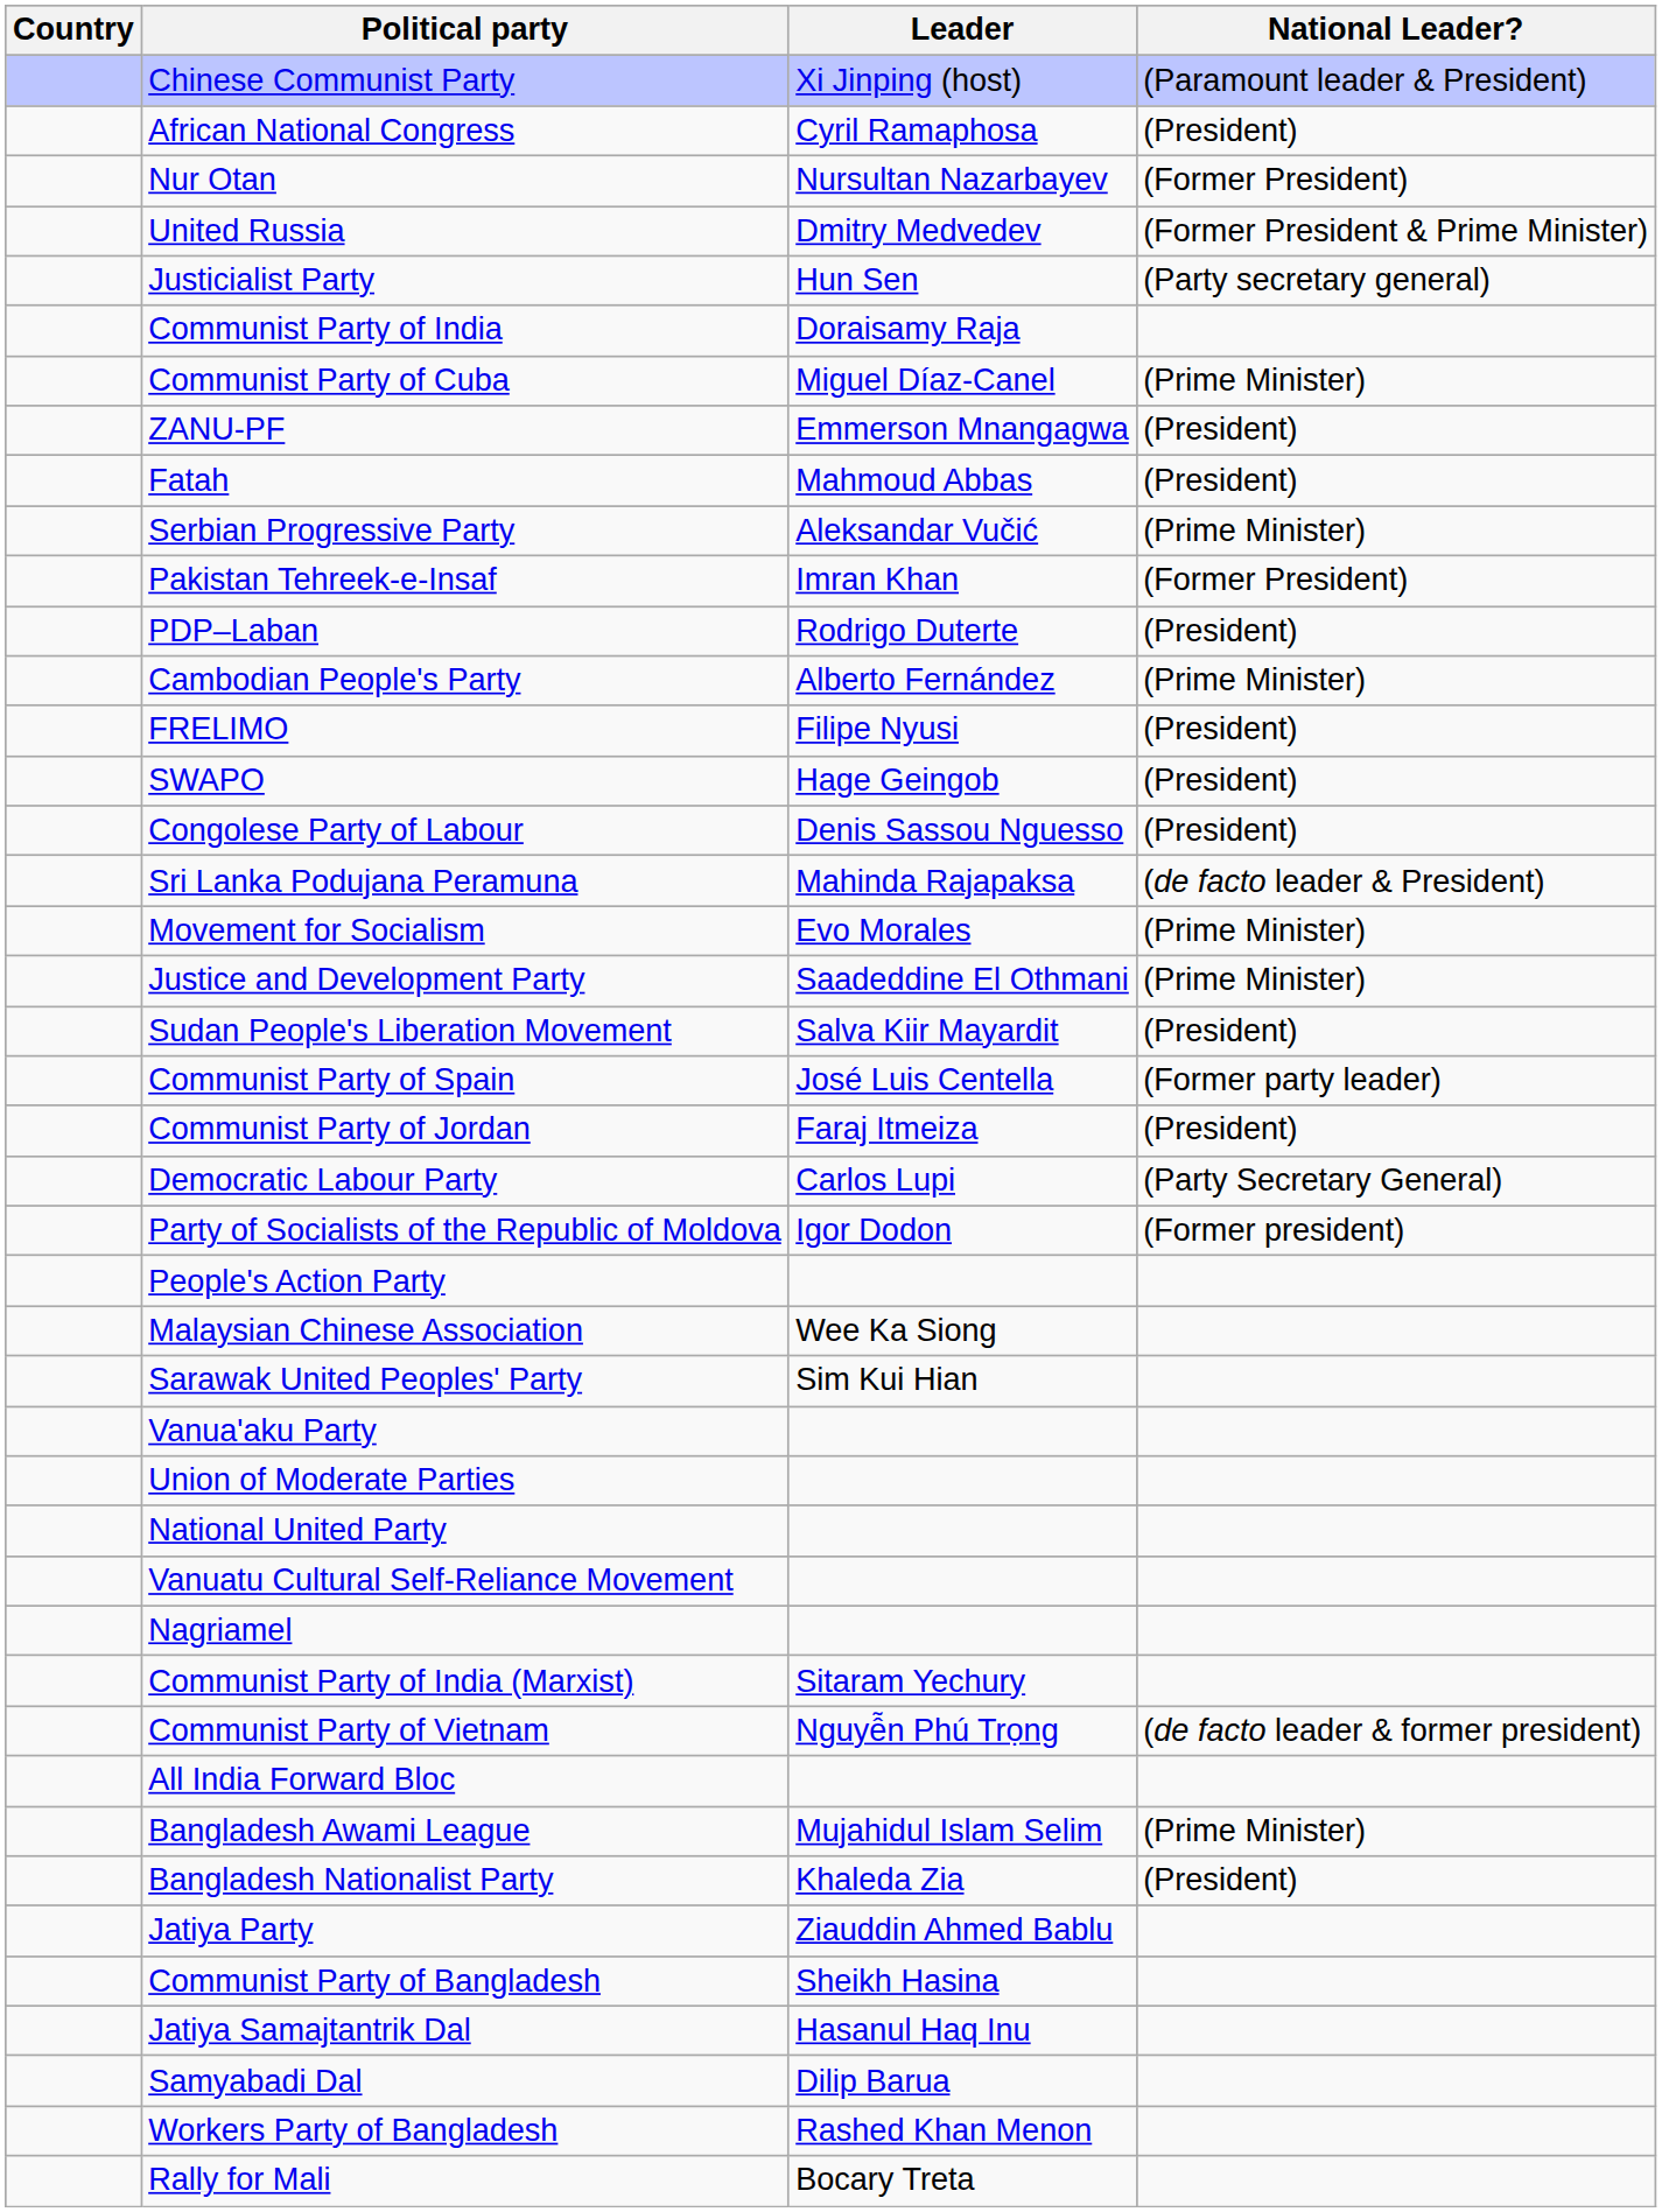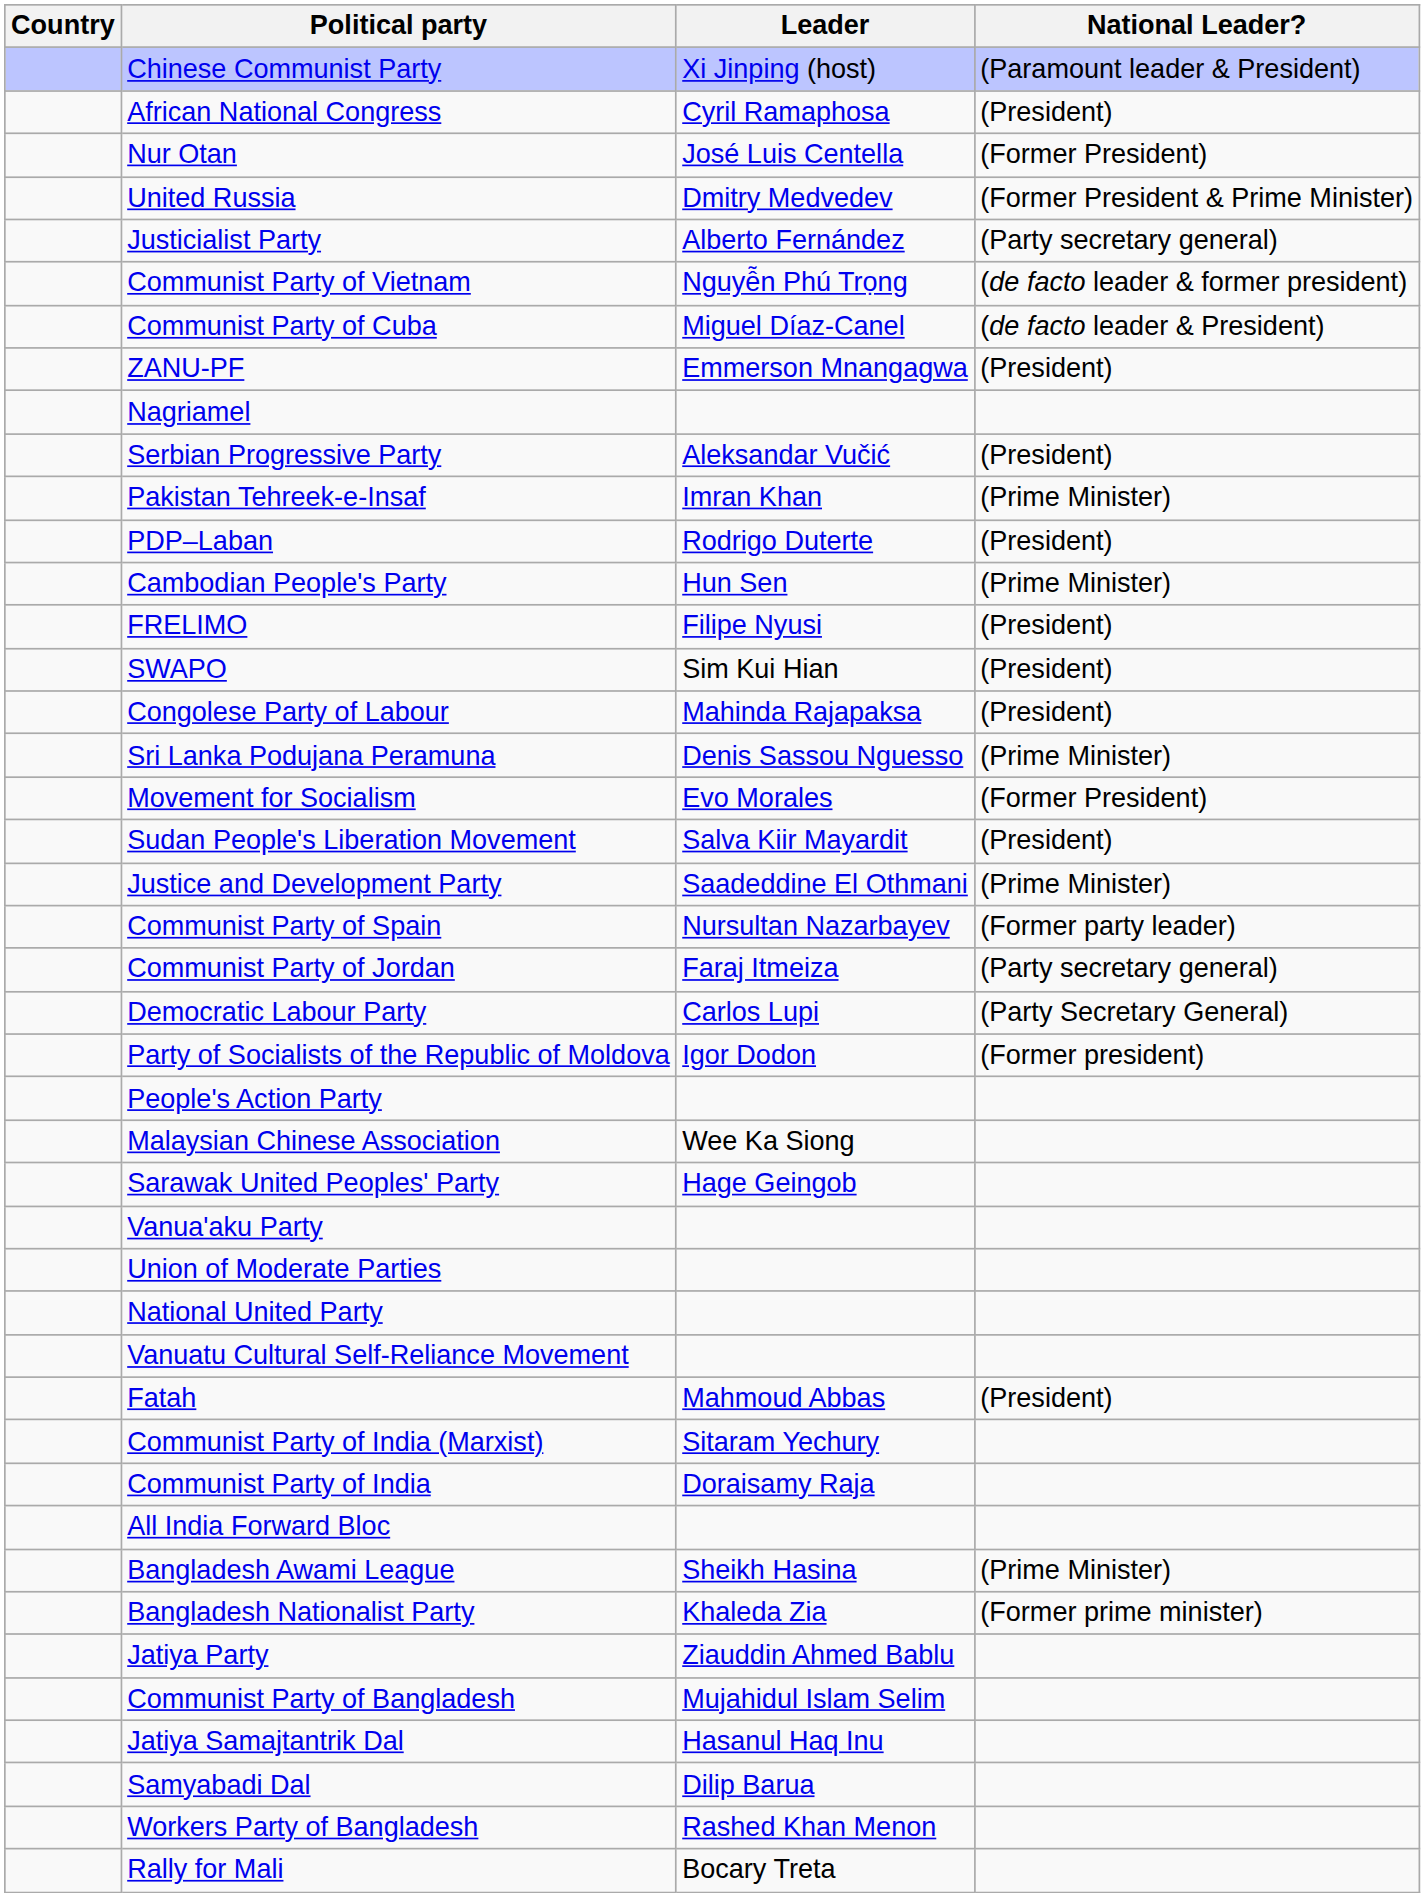 <table class="wikitable sortable">
 <tr>
 <th>Country</th>
 <th>Political party</th>
 <th>Leader</th>
 <th>National Leader?</th>
 </tr>
 <tr style="background:#bcc5ff;">
 <td></td>
 <td><a href='#'>Chinese Communist Party</a></td>
 <td><a href='#'>Xi Jinping</a> (host)</td>
 <td> (Paramount leader & President)</td>
 </tr>
 <tr>
 <td></td>
 <td><a href='#'>African National Congress</a></td>
 <td><a href='#'>Cyril Ramaphosa</a></td>
 <td> (President)</td>
 </tr>
 <tr>
 <td></td>
 <td><a href='#'>Nur Otan</a></td>
-<td><a href='#'>Nursultan Nazarbayev</a></td>
+<td><a href='#'>José Luis Centella</a></td>
 <td>(Former President)</td>
 </tr>
 <tr>
 <td></td>
 <td><a href='#'>United Russia</a></td>
 <td><a href='#'>Dmitry Medvedev</a></td>
 <td>(Former President & Prime Minister)</td>
 </tr>
 <tr>
 <td></td>
 <td><a href='#'>Justicialist Party</a></td>
-<td><a href='#'>Hun Sen</a></td>
+<td><a href='#'>Alberto Fernández</a></td>
 <td> (Party secretary general)</td>
 </tr>
 <tr>
 <td></td>
-<td><a href='#'>Communist Party of India</a></td>
-<td><a href='#'>Doraisamy Raja</a></td>
-<td></td>
+<td><a href='#'>Communist Party of Vietnam</a></td>
+<td><a href='#'>Nguyễn Phú Trọng</a></td>
+<td> (<em>de facto</em> leader & former president)</td>
 </tr>
 <tr>
 <td></td>
 <td><a href='#'>Communist Party of Cuba</a></td>
 <td><a href='#'>Miguel Díaz-Canel</a></td>
-<td> (Prime Minister)</td>
+<td> (<em>de facto</em> leader & President)</td>
 </tr>
 <tr>
 <td></td>
 <td><a href='#'>ZANU-PF</a></td>
 <td><a href='#'>Emmerson Mnangagwa</a></td>
 <td> (President)</td>
 </tr>
 <tr>
 <td></td>
-<td><a href='#'>Fatah</a></td>
-<td><a href='#'>Mahmoud Abbas</a></td>
-<td> (President)</td>
+<td><a href='#'>Nagriamel</a></td>
+<td></td>
+<td></td>
 </tr>
 <tr>
 <td></td>
 <td><a href='#'>Serbian Progressive Party</a></td>
 <td><a href='#'>Aleksandar Vučić</a></td>
-<td> (Prime Minister)</td>
+<td> (President)</td>
 </tr>
 <tr>
 <td></td>
 <td><a href='#'>Pakistan Tehreek-e-Insaf</a></td>
 <td><a href='#'>Imran Khan</a></td>
-<td>(Former President)</td>
+<td> (Prime Minister)</td>
 </tr>
 <tr>
 <td></td>
 <td><a href='#'>PDP–Laban</a></td>
 <td><a href='#'>Rodrigo Duterte</a></td>
 <td> (President)</td>
 </tr>
 <tr>
 <td></td>
 <td><a href='#'>Cambodian People's Party</a></td>
-<td><a href='#'>Alberto Fernández</a></td>
+<td><a href='#'>Hun Sen</a></td>
 <td> (Prime Minister)</td>
 </tr>
 <tr>
 <td></td>
 <td><a href='#'>FRELIMO</a></td>
 <td><a href='#'>Filipe Nyusi</a></td>
 <td> (President)</td>
 </tr>
 <tr>
 <td></td>
 <td><a href='#'>SWAPO</a></td>
-<td><a href='#'>Hage Geingob</a></td>
+<td>Sim Kui Hian</td>
 <td> (President)</td>
 </tr>
 <tr>
 <td></td>
 <td><a href='#'>Congolese Party of Labour</a></td>
-<td><a href='#'>Denis Sassou Nguesso</a></td>
+<td><a href='#'>Mahinda Rajapaksa</a></td>
 <td> (President)</td>
 </tr>
 <tr>
 <td></td>
 <td><a href='#'>Sri Lanka Podujana Peramuna</a></td>
-<td><a href='#'>Mahinda Rajapaksa</a></td>
-<td> (<em>de facto</em> leader & President)</td>
+<td><a href='#'>Denis Sassou Nguesso</a></td>
+<td> (Prime Minister)</td>
 </tr>
 <tr>
 <td></td>
 <td><a href='#'>Movement for Socialism</a></td>
 <td><a href='#'>Evo Morales</a></td>
-<td> (Prime Minister)</td>
+<td>(Former President)</td>
+</tr>
+<tr>
+<td></td>
+<td><a href='#'>Sudan People's Liberation Movement</a></td>
+<td><a href='#'>Salva Kiir Mayardit</a></td>
+<td> (President)</td>
 </tr>
 <tr>
 <td></td>
 <td><a href='#'>Justice and Development Party</a></td>
 <td><a href='#'>Saadeddine El Othmani</a></td>
 <td> (Prime Minister)</td>
 </tr>
 <tr>
 <td></td>
-<td><a href='#'>Sudan People's Liberation Movement</a></td>
-<td><a href='#'>Salva Kiir Mayardit</a></td>
-<td> (President)</td>
-</tr>
-<tr>
-<td></td>
 <td><a href='#'>Communist Party of Spain</a></td>
-<td><a href='#'>José Luis Centella</a></td>
+<td><a href='#'>Nursultan Nazarbayev</a></td>
 <td> (Former party leader)</td>
 </tr>
 <tr>
 <td></td>
 <td><a href='#'>Communist Party of Jordan</a></td>
 <td><a href='#'>Faraj Itmeiza</a></td>
-<td> (President)</td>
+<td> (Party secretary general)</td>
 </tr>
 <tr>
 <td></td>
 <td><a href='#'>Democratic Labour Party</a></td>
 <td><a href='#'>Carlos Lupi</a></td>
 <td> (Party Secretary General)</td>
 </tr>
 <tr>
 <td></td>
 <td><a href='#'>Party of Socialists of the Republic of Moldova</a></td>
 <td><a href='#'>Igor Dodon</a></td>
 <td>(Former president)</td>
 </tr>
 <tr>
 <td></td>
 <td><a href='#'>People's Action Party</a></td>
 <td></td>
 <td></td>
 </tr>
 <tr>
 <td></td>
 <td><a href='#'>Malaysian Chinese Association</a></td>
 <td>Wee Ka Siong</td>
 <td></td>
 </tr>
 <tr>
 <td></td>
 <td><a href='#'>Sarawak United Peoples' Party</a></td>
-<td>Sim Kui Hian</td>
+<td><a href='#'>Hage Geingob</a></td>
 <td></td>
 </tr>
 <tr>
 <td></td>
 <td><a href='#'>Vanua'aku Party</a></td>
 <td></td>
 <td></td>
 </tr>
 <tr>
 <td></td>
 <td><a href='#'>Union of Moderate Parties</a></td>
 <td></td>
 <td></td>
 </tr>
 <tr>
 <td></td>
 <td><a href='#'>National United Party</a></td>
 <td></td>
 <td></td>
 </tr>
 <tr>
 <td></td>
 <td><a href='#'>Vanuatu Cultural Self-Reliance Movement</a></td>
 <td></td>
 <td></td>
 </tr>
 <tr>
 <td></td>
-<td><a href='#'>Nagriamel</a></td>
-<td></td>
-<td></td>
+<td><a href='#'>Fatah</a></td>
+<td><a href='#'>Mahmoud Abbas</a></td>
+<td> (President)</td>
 </tr>
 <tr>
 <td></td>
 <td><a href='#'>Communist Party of India (Marxist)</a></td>
 <td><a href='#'>Sitaram Yechury</a></td>
 <td></td>
 </tr>
 <tr>
 <td></td>
-<td><a href='#'>Communist Party of Vietnam</a></td>
-<td><a href='#'>Nguyễn Phú Trọng</a></td>
-<td> (<em>de facto</em> leader & former president)</td>
+<td><a href='#'>Communist Party of India</a></td>
+<td><a href='#'>Doraisamy Raja</a></td>
+<td></td>
 </tr>
 <tr>
 <td></td>
 <td><a href='#'>All India Forward Bloc</a></td>
 <td></td>
 <td></td>
 </tr>
 <tr>
 <td></td>
 <td><a href='#'>Bangladesh Awami League</a></td>
-<td><a href='#'>Mujahidul Islam Selim</a></td>
+<td><a href='#'>Sheikh Hasina</a></td>
 <td> (Prime Minister)</td>
 </tr>
 <tr>
 <td></td>
 <td><a href='#'>Bangladesh Nationalist Party</a></td>
 <td><a href='#'>Khaleda Zia</a></td>
-<td> (President)</td>
+<td> (Former prime minister)</td>
 </tr>
 <tr>
 <td></td>
 <td><a href='#'>Jatiya Party</a></td>
 <td><a href='#'>Ziauddin Ahmed Bablu</a></td>
 <td></td>
 </tr>
 <tr>
 <td></td>
 <td><a href='#'>Communist Party of Bangladesh</a></td>
-<td><a href='#'>Sheikh Hasina</a></td>
+<td><a href='#'>Mujahidul Islam Selim</a></td>
 <td></td>
 </tr>
 <tr>
 <td></td>
 <td><a href='#'>Jatiya Samajtantrik Dal</a></td>
 <td><a href='#'>Hasanul Haq Inu</a></td>
 <td></td>
 </tr>
 <tr>
 <td></td>
 <td><a href='#'>Samyabadi Dal</a></td>
 <td><a href='#'>Dilip Barua</a></td>
 <td></td>
 </tr>
 <tr>
 <td></td>
 <td><a href='#'>Workers Party of Bangladesh</a></td>
 <td><a href='#'>Rashed Khan Menon</a></td>
 <td></td>
 </tr>
 <tr>
 <td></td>
 <td><a href='#'>Rally for Mali</a></td>
 <td>Bocary Treta</td>
 <td></td>
 </tr>
 </table>
